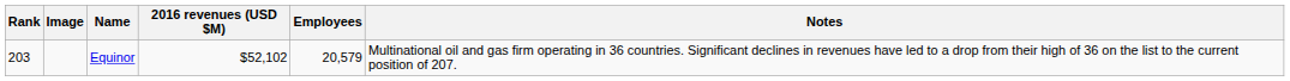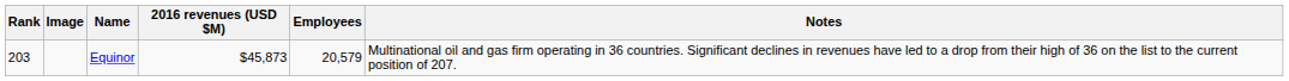 <table class="wikitable sortable">
 <tr>
 <th>Rank</th>
 <th>Image</th>
 <th>Name</th>
 <th>2016 revenues (USD $M)</th>
 <th>Employees</th>
 <th>Notes</th>
 </tr>
 <tr>
 <td>203</td>
 <td></td>
 <td><a href='#'>Equinor</a></td>
-<td align="right">$52,102</td>
+<td align="right">$45,873</td>
 <td align="right">20,579</td>
 <td>Multinational oil and gas firm operating in 36 countries. Significant declines in revenues have led to a drop from their high of 36 on the list to the current position of 207.</td>
 </tr>
 </table>
